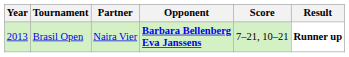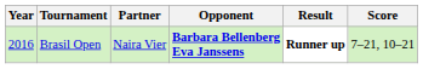 <table class="sortable wikitable" style="font-size: 90%;">
 <tr>
 <th>Year</th>
 <th>Tournament</th>
 <th>Partner</th>
 <th>Opponent</th>
+<th>Result</th>
 <th>Score</th>
-<th>Result</th>
 </tr>
 <tr style="background:#D4F1C5">
-<td align="center"><a href='#'>2013</a></td>
+<td align="center"><a href='#'>2016</a></td>
 <td align="left"><a href='#'>Brasil Open</a></td>
 <td align="left"> <a href='#'>Naira Vier</a></td>
 <td align="left"><strong> <a href='#'>Barbara Bellenberg</a> <br>  <a href='#'>Eva Janssens</a></strong></td>
+<td style="text-align:left; background:white"> <strong>Runner up</strong></td>
 <td align="left">7–21, 10–21</td>
-<td style="text-align:left; background:white"> <strong>Runner up</strong></td>
 </tr>
 </table>
